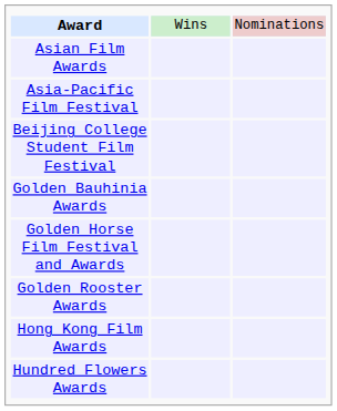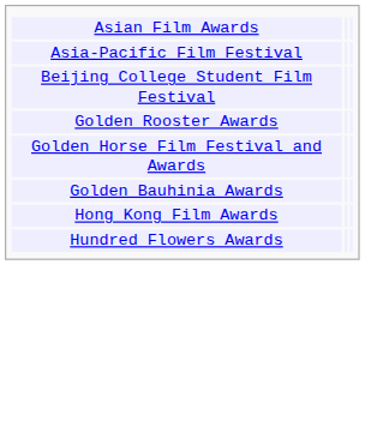 <table class="infobox" style="width: 22em; text-align: left; font-size: 90%; vertical-align: middle;">
 <tr>
 <td colspan="3" style="text-align:center;"></td>
-</tr>
-<tr bgcolor=#D9E8FF style="text-align:center;">
-<th style="vertical-align: middle;">Award</th>
-<td style="background:#cceecc; font-size:8pt;" width="60px">Wins</td>
-<td style="background:#eecccc; font-size:8pt;" width="60px">Nominations</td>
 </tr>
 <tr bgcolor=#eeeeff>
 <td align="center"><a href='#'>Asian Film Awards</a></td>
 <td></td>
 <td></td>
 </tr>
 <tr bgcolor=#eeeeff>
 <td align="center"><a href='#'>Asia-Pacific Film Festival</a></td>
 <td></td>
 <td></td>
 </tr>
 <tr bgcolor=#eeeeff>
 <td align="center"><a href='#'>Beijing College Student Film Festival</a></td>
 <td></td>
 <td></td>
 </tr>
 <tr bgcolor=#eeeeff>
-<td align="center"><a href='#'>Golden Bauhinia Awards</a></td>
+<td align="center"><a href='#'>Golden Rooster Awards</a></td>
 <td></td>
 <td></td>
 </tr>
 <tr bgcolor=#eeeeff>
 <td align="center"><a href='#'>Golden Horse Film Festival and Awards</a></td>
 <td></td>
 <td></td>
 </tr>
 <tr bgcolor=#eeeeff>
-<td align="center"><a href='#'>Golden Rooster Awards</a></td>
+<td align="center"><a href='#'>Golden Bauhinia Awards</a></td>
 <td></td>
 <td></td>
 </tr>
 <tr bgcolor=#eeeeff>
 <td align="center"><a href='#'>Hong Kong Film Awards</a></td>
 <td></td>
 <td></td>
 </tr>
 <tr bgcolor=#eeeeff>
 <td align="center"><a href='#'>Hundred Flowers Awards</a></td>
 <td></td>
 <td></td>
 </tr>
 </table>
